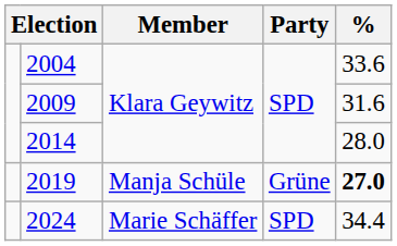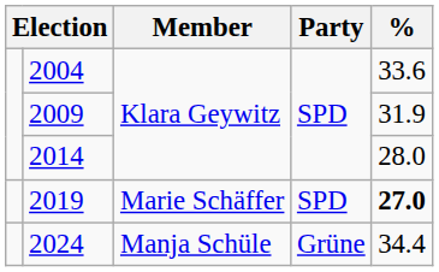 <table class=wikitable>
 <tr>
 <th colspan=2>Election</th>
 <th>Member</th>
 <th>Party</th>
 <th>%</th>
 </tr>
 <tr>
 <td rowspan=3 bgcolor=></td>
 <td><a href='#'>2004</a></td>
 <td rowspan=3><a href='#'>Klara Geywitz</a></td>
 <td rowspan=3><a href='#'>SPD</a></td>
 <td align=right>33.6</td>
 </tr>
 <tr>
 <td><a href='#'>2009</a></td>
-<td align=right>31.6</td>
+<td align=right>31.9</td>
 </tr>
 <tr>
 <td><a href='#'>2014</a></td>
 <td align=right>28.0</td>
 </tr>
 <tr>
 <td bgcolor=></td>
 <td><a href='#'>2019</a></td>
-<td><a href='#'>Manja Schüle</a></td>
-<td><a href='#'>Grüne</a></td>
+<td><a href='#'>Marie Schäffer</a></td>
+<td><a href='#'>SPD</a></td>
 <td align=right><strong>27.0</strong></td>
 </tr>
 <tr>
 <td bgcolor=></td>
 <td><a href='#'>2024</a></td>
-<td><a href='#'>Marie Schäffer</a></td>
-<td><a href='#'>SPD</a></td>
+<td><a href='#'>Manja Schüle</a></td>
+<td><a href='#'>Grüne</a></td>
 <td align=right>34.4</td>
 </tr>
 </table>
